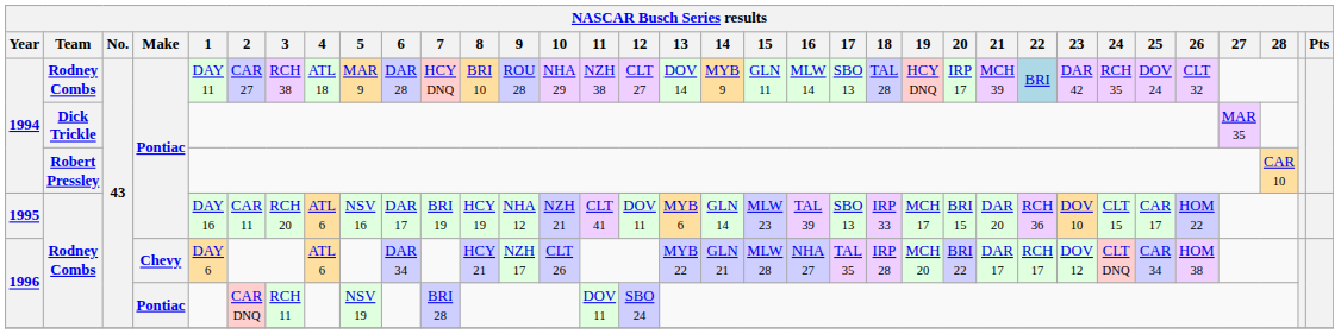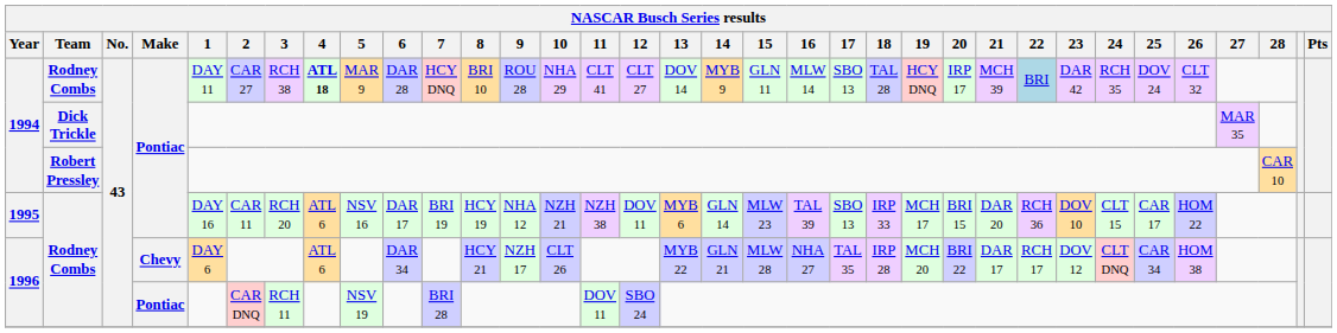 <table class="wikitable" style="text-align:center; font-size:75%">
 <tr>
 <th colspan=42><a href='#'>NASCAR Busch Series</a> results</th>
 </tr>
 <tr>
 <th>Year</th>
 <th>Team</th>
 <th>No.</th>
 <th>Make</th>
 <th>1</th>
 <th>2</th>
 <th>3</th>
 <th>4</th>
 <th>5</th>
 <th>6</th>
 <th>7</th>
 <th>8</th>
 <th>9</th>
 <th>10</th>
 <th>11</th>
 <th>12</th>
 <th>13</th>
 <th>14</th>
 <th>15</th>
 <th>16</th>
 <th>17</th>
 <th>18</th>
 <th>19</th>
 <th>20</th>
 <th>21</th>
 <th>22</th>
 <th>23</th>
 <th>24</th>
 <th>25</th>
 <th>26</th>
 <th>27</th>
 <th>28</th>
 <th></th>
 <th>Pts</th>
 </tr>
 <tr>
 <th rowspan=3><a href='#'>1994</a></th>
 <th><a href='#'>Rodney Combs</a></th>
 <th rowspan=6>43</th>
 <th rowspan=4><a href='#'>Pontiac</a></th>
 <td style="background:#DFFFDF;"><a href='#'>DAY</a><br><small>11</small></td>
 <td style="background:#CFCFFF;"><a href='#'>CAR</a><br><small>27</small></td>
 <td style="background:#EFCFFF;"><a href='#'>RCH</a><br><small>38</small></td>
-<td style="background:#DFFFDF;"><a href='#'>ATL</a><br><small>18</small></td>
+<td style="background:#DFFFDF;"><strong><a href='#'>ATL</a><br><small>18</small></strong></td>
 <td style="background:#FFDF9F;"><a href='#'>MAR</a><br><small>9</small></td>
 <td style="background:#CFCFFF;"><a href='#'>DAR</a><br><small>28</small></td>
 <td style="background:#FFCFCF;"><a href='#'>HCY</a><br><small>DNQ</small></td>
 <td style="background:#FFDF9F;"><a href='#'>BRI</a><br><small>10</small></td>
 <td style="background:#CFCFFF;"><a href='#'>ROU</a><br><small>28</small></td>
 <td style="background:#EFCFFF;"><a href='#'>NHA</a><br><small>29</small></td>
-<td style="background:#EFCFFF;"><a href='#'>NZH</a><br><small>38</small></td>
+<td style="background:#EFCFFF;"><a href='#'>CLT</a><br><small>41</small></td>
 <td style="background:#EFCFFF;"><a href='#'>CLT</a><br><small>27</small></td>
 <td style="background:#DFFFDF;"><a href='#'>DOV</a><br><small>14</small></td>
 <td style="background:#FFDF9F;"><a href='#'>MYB</a><br><small>9</small></td>
 <td style="background:#DFFFDF;"><a href='#'>GLN</a><br><small>11</small></td>
 <td style="background:#DFFFDF;"><a href='#'>MLW</a><br><small>14</small></td>
 <td style="background:#DFFFDF;"><a href='#'>SBO</a><br><small>13</small></td>
 <td style="background:#CFCFFF;"><a href='#'>TAL</a><br><small>28</small></td>
 <td style="background:#FFCFCF;"><a href='#'>HCY</a><br><small>DNQ</small></td>
 <td style="background:#DFFFDF;"><a href='#'>IRP</a><br><small>17</small></td>
 <td style="background:#EFCFFF;"><a href='#'>MCH</a><br><small>39</small></td>
 <td style="background: lightblue;"><a href='#'>BRI</a></td>
 <td style="background:#EFCFFF;"><a href='#'>DAR</a><br><small>42</small></td>
 <td style="background:#EFCFFF;"><a href='#'>RCH</a><br><small>35</small></td>
 <td style="background:#EFCFFF;"><a href='#'>DOV</a><br><small>24</small></td>
 <td style="background:#EFCFFF;"><a href='#'>CLT</a><br><small>32</small></td>
 <td colspan=2></td>
 <th rowspan=3></th>
 <th rowspan=3></th>
 </tr>
 <tr>
 <th><a href='#'>Dick Trickle</a></th>
 <td colspan=26></td>
 <td style="background:#EFCFFF;"><a href='#'>MAR</a><br><small>35</small></td>
 <td></td>
 </tr>
 <tr>
 <th><a href='#'>Robert Pressley</a></th>
 <td colspan=27></td>
 <td style="background:#FFDF9F;"><a href='#'>CAR</a><br><small>10</small></td>
 </tr>
 <tr>
 <th><a href='#'>1995</a></th>
 <th rowspan=3><a href='#'>Rodney Combs</a></th>
 <td style="background:#DFFFDF;"><a href='#'>DAY</a><br><small>16</small></td>
 <td style="background:#DFFFDF;"><a href='#'>CAR</a><br><small>11</small></td>
 <td style="background:#DFFFDF;"><a href='#'>RCH</a><br><small>20</small></td>
 <td style="background:#FFDF9F;"><a href='#'>ATL</a><br><small>6</small></td>
 <td style="background:#DFFFDF;"><a href='#'>NSV</a><br><small>16</small></td>
 <td style="background:#DFFFDF;"><a href='#'>DAR</a><br><small>17</small></td>
 <td style="background:#DFFFDF;"><a href='#'>BRI</a><br><small>19</small></td>
 <td style="background:#DFFFDF;"><a href='#'>HCY</a><br><small>19</small></td>
 <td style="background:#DFFFDF;"><a href='#'>NHA</a><br><small>12</small></td>
 <td style="background:#CFCFFF;"><a href='#'>NZH</a><br><small>21</small></td>
-<td style="background:#EFCFFF;"><a href='#'>CLT</a><br><small>41</small></td>
+<td style="background:#EFCFFF;"><a href='#'>NZH</a><br><small>38</small></td>
 <td style="background:#DFFFDF;"><a href='#'>DOV</a><br><small>11</small></td>
 <td style="background:#FFDF9F;"><a href='#'>MYB</a><br><small>6</small></td>
 <td style="background:#DFFFDF;"><a href='#'>GLN</a><br><small>14</small></td>
 <td style="background:#CFCFFF;"><a href='#'>MLW</a><br><small>23</small></td>
 <td style="background:#EFCFFF;"><a href='#'>TAL</a><br><small>39</small></td>
 <td style="background:#DFFFDF;"><a href='#'>SBO</a><br><small>13</small></td>
 <td style="background:#EFCFFF;"><a href='#'>IRP</a><br><small>33</small></td>
 <td style="background:#DFFFDF;"><a href='#'>MCH</a><br><small>17</small></td>
 <td style="background:#DFFFDF;"><a href='#'>BRI</a><br><small>15</small></td>
 <td style="background:#DFFFDF;"><a href='#'>DAR</a><br><small>20</small></td>
 <td style="background:#EFCFFF;"><a href='#'>RCH</a><br><small>36</small></td>
 <td style="background:#FFDF9F;"><a href='#'>DOV</a><br><small>10</small></td>
 <td style="background:#DFFFDF;"><a href='#'>CLT</a><br><small>15</small></td>
 <td style="background:#DFFFDF;"><a href='#'>CAR</a><br><small>17</small></td>
 <td style="background:#CFCFFF;"><a href='#'>HOM</a><br><small>22</small></td>
 <td colspan=2></td>
 <th></th>
 <th></th>
 </tr>
 <tr>
 <th rowspan=2><a href='#'>1996</a></th>
 <th><a href='#'>Chevy</a></th>
 <td style="background:#FFDF9F;"><a href='#'>DAY</a><br><small>6</small></td>
 <td colspan=2></td>
 <td style="background:#FFDF9F;"><a href='#'>ATL</a><br><small>6</small></td>
 <td></td>
 <td style="background:#CFCFFF;"><a href='#'>DAR</a><br><small>34</small></td>
 <td></td>
 <td style="background:#CFCFFF;"><a href='#'>HCY</a><br><small>21</small></td>
 <td style="background:#DFFFDF;"><a href='#'>NZH</a><br><small>17</small></td>
 <td style="background:#CFCFFF;"><a href='#'>CLT</a><br><small>26</small></td>
 <td colspan=2></td>
 <td style="background:#CFCFFF;"><a href='#'>MYB</a><br><small>22</small></td>
 <td style="background:#CFCFFF;"><a href='#'>GLN</a><br><small>21</small></td>
 <td style="background:#CFCFFF;"><a href='#'>MLW</a><br><small>28</small></td>
 <td style="background:#CFCFFF;"><a href='#'>NHA</a><br><small>27</small></td>
 <td style="background:#EFCFFF;"><a href='#'>TAL</a><br><small>35</small></td>
 <td style="background:#EFCFFF;"><a href='#'>IRP</a><br><small>28</small></td>
 <td style="background:#DFFFDF;"><a href='#'>MCH</a><br><small>20</small></td>
 <td style="background:#CFCFFF;"><a href='#'>BRI</a><br><small>22</small></td>
 <td style="background:#DFFFDF;"><a href='#'>DAR</a><br><small>17</small></td>
 <td style="background:#DFFFDF;"><a href='#'>RCH</a><br><small>17</small></td>
 <td style="background:#DFFFDF;"><a href='#'>DOV</a><br><small>12</small></td>
 <td style="background:#FFCFCF;"><a href='#'>CLT</a><br><small>DNQ</small></td>
 <td style="background:#CFCFFF;"><a href='#'>CAR</a><br><small>34</small></td>
 <td style="background:#EFCFFF;"><a href='#'>HOM</a><br><small>38</small></td>
 <td colspan=2></td>
 <th rowspan=2></th>
 <th rowspan=2></th>
 </tr>
 <tr>
 <th><a href='#'>Pontiac</a></th>
 <td></td>
 <td style="background:#FFCFCF;"><a href='#'>CAR</a><br><small>DNQ</small></td>
 <td style="background:#DFFFDF;"><a href='#'>RCH</a><br><small>11</small></td>
 <td></td>
 <td style="background:#DFFFDF;"><a href='#'>NSV</a><br><small>19</small></td>
 <td></td>
 <td style="background:#CFCFFF;"><a href='#'>BRI</a><br><small>28</small></td>
 <td colspan=3></td>
 <td style="background:#DFFFDF;"><a href='#'>DOV</a><br><small>11</small></td>
 <td style="background:#CFCFFF;"><a href='#'>SBO</a><br><small>24</small></td>
 <td colspan=16></td>
 </tr>
 <tr>
 </tr>
 </table>
